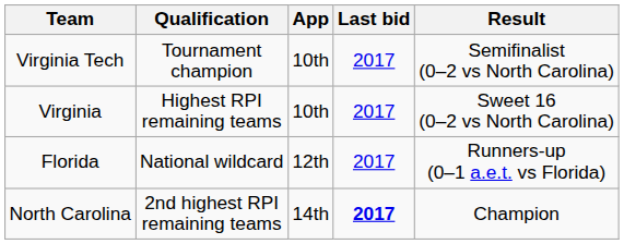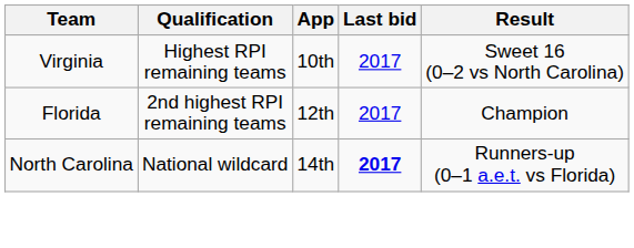 <table class="wikitable sortable" style="text-align:center">
 <tr>
 <th>Team</th>
 <th>Qualification</th>
 <th>App</th>
 <th>Last bid</th>
 <th>Result</th>
-</tr>
-<tr>
-<td>Virginia Tech</td>
-<td>Tournament<br>champion</td>
-<td>10th</td>
-<td><a href='#'>2017</a></td>
-<td>Semifinalist<br>(0–2 vs North Carolina)</td>
 </tr>
 <tr>
 <td>Virginia</td>
 <td>Highest RPI<br>remaining teams</td>
 <td>10th</td>
 <td><a href='#'>2017</a></td>
 <td>Sweet 16<br>(0–2 vs North Carolina)</td>
 </tr>
 <tr>
 <td>Florida</td>
-<td>National wildcard</td>
+<td>2nd highest RPI<br>remaining teams</td>
 <td>12th</td>
 <td><a href='#'>2017</a></td>
-<td>Runners-up<br>(0–1 <a href='#'>a.e.t.</a> vs Florida)</td>
+<td>Champion</td>
 </tr>
 <tr>
 <td>North Carolina</td>
-<td>2nd highest RPI<br>remaining teams</td>
+<td>National wildcard</td>
 <td>14th</td>
 <td><strong><a href='#'>2017</a></strong></td>
-<td>Champion</td>
+<td>Runners-up<br>(0–1 <a href='#'>a.e.t.</a> vs Florida)</td>
 </tr>
 </table>
